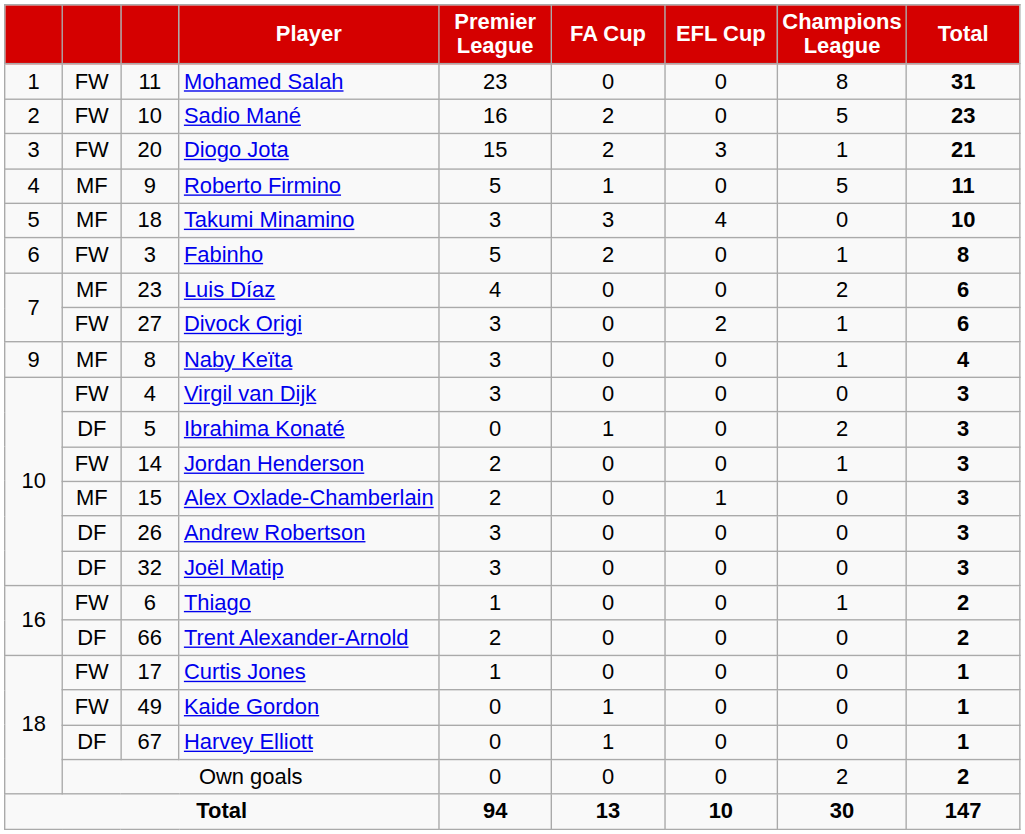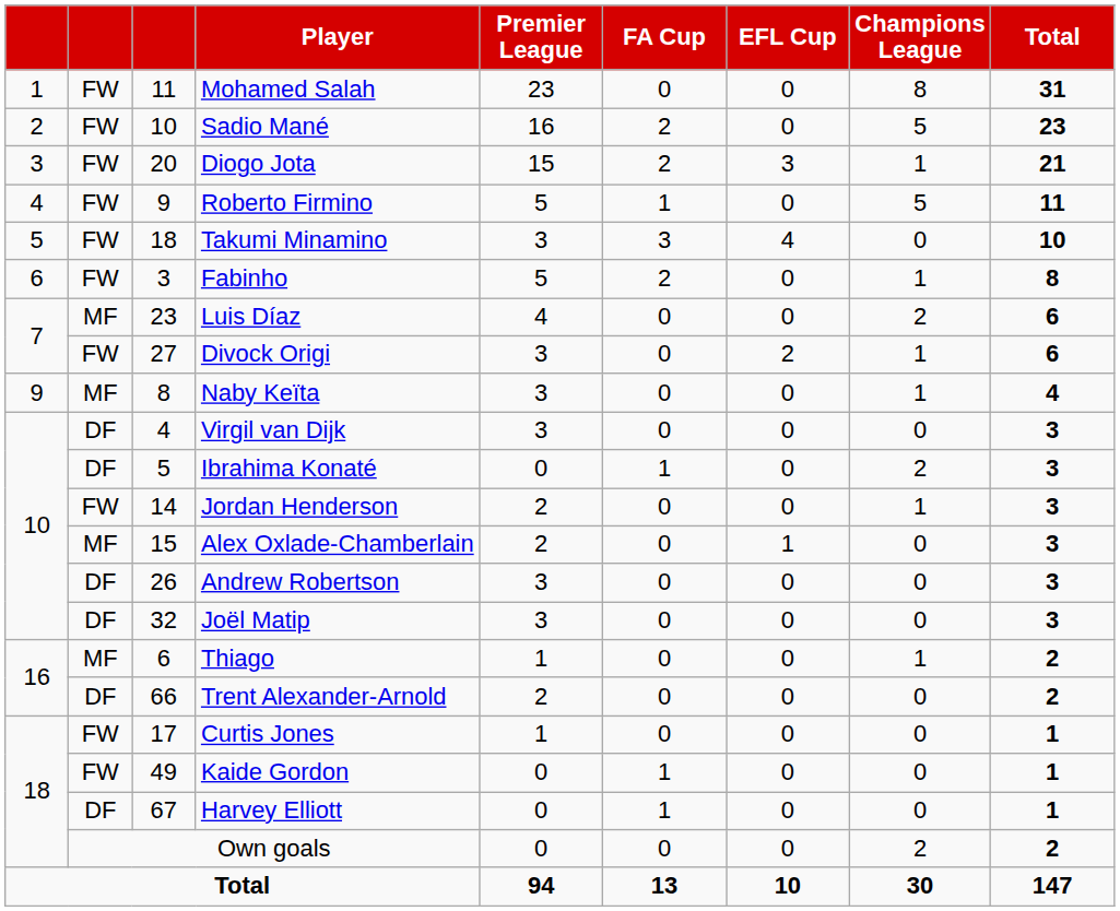 <table class="wikitable sortable" style="text-align:center">
 <tr>
 <th style="background:#d50000; color:white; width:35px;"></th>
 <th style="background:#d50000; color:white; width:35px;"></th>
 <th style="background:#d50000; color:white; width:35px;"></th>
 <th style="background:#d50000; color:white;">Player</th>
 <th style="background:#d50000; color:white; width:75px;">Premier League</th>
 <th style="background:#d50000; color:white; width:75px;">FA Cup</th>
 <th style="background:#d50000; color:white; width:75px;">EFL Cup</th>
 <th style="background:#d50000; color:white; width:75px;">Champions League</th>
 <th style="background:#d50000; color:white; width:75px;"><strong>Total</strong></th>
 </tr>
 <tr>
 <td>1</td>
 <td>FW</td>
 <td>11</td>
 <td style="text-align:left;"> <a href='#'>Mohamed Salah</a></td>
 <td>23</td>
 <td>0</td>
 <td>0</td>
 <td>8</td>
 <td><strong>31</strong></td>
 </tr>
 <tr>
 <td>2</td>
 <td>FW</td>
 <td>10</td>
 <td style="text-align:left;"> <a href='#'>Sadio Mané</a></td>
 <td>16</td>
 <td>2</td>
 <td>0</td>
 <td>5</td>
 <td><strong>23</strong></td>
 </tr>
 <tr>
 <td>3</td>
 <td>FW</td>
 <td>20</td>
 <td style="text-align:left;"> <a href='#'>Diogo Jota</a></td>
 <td>15</td>
 <td>2</td>
 <td>3</td>
 <td>1</td>
 <td><strong>21</strong></td>
 </tr>
 <tr>
 <td>4</td>
-<td>MF</td>
+<td>FW</td>
 <td>9</td>
 <td style="text-align:left;"> <a href='#'>Roberto Firmino</a></td>
 <td>5</td>
 <td>1</td>
 <td>0</td>
 <td>5</td>
 <td><strong>11</strong></td>
 </tr>
 <tr>
 <td>5</td>
-<td>MF</td>
+<td>FW</td>
 <td>18</td>
 <td style="text-align:left;"> <a href='#'>Takumi Minamino</a></td>
 <td>3</td>
 <td>3</td>
 <td>4</td>
 <td>0</td>
 <td><strong>10</strong></td>
 </tr>
 <tr>
 <td>6</td>
 <td>FW</td>
 <td>3</td>
 <td style="text-align:left;"> <a href='#'>Fabinho</a></td>
 <td>5</td>
 <td>2</td>
 <td>0</td>
 <td>1</td>
 <td><strong>8</strong></td>
 </tr>
 <tr>
 <td rowspan=2>7</td>
 <td>MF</td>
 <td>23</td>
 <td style="text-align:left;"> <a href='#'>Luis Díaz</a></td>
 <td>4</td>
 <td>0</td>
 <td>0</td>
 <td>2</td>
 <td><strong>6</strong></td>
 </tr>
 <tr>
 <td>FW</td>
 <td>27</td>
 <td style="text-align:left;"> <a href='#'>Divock Origi</a></td>
 <td>3</td>
 <td>0</td>
 <td>2</td>
 <td>1</td>
 <td><strong>6</strong></td>
 </tr>
 <tr>
 <td>9</td>
 <td>MF</td>
 <td>8</td>
 <td style="text-align:left;"> <a href='#'>Naby Keïta</a></td>
 <td>3</td>
 <td>0</td>
 <td>0</td>
 <td>1</td>
 <td><strong>4</strong></td>
 </tr>
 <tr>
 <td rowspan=6>10</td>
-<td>FW</td>
+<td>DF</td>
 <td>4</td>
 <td style="text-align:left;"> <a href='#'>Virgil van Dijk</a></td>
 <td>3</td>
 <td>0</td>
 <td>0</td>
 <td>0</td>
 <td><strong>3</strong></td>
 </tr>
 <tr>
 <td>DF</td>
 <td>5</td>
 <td style="text-align:left;"> <a href='#'>Ibrahima Konaté</a></td>
 <td>0</td>
 <td>1</td>
 <td>0</td>
 <td>2</td>
 <td><strong>3</strong></td>
 </tr>
 <tr>
 <td>FW</td>
 <td>14</td>
 <td style="text-align:left;"> <a href='#'>Jordan Henderson</a></td>
 <td>2</td>
 <td>0</td>
 <td>0</td>
 <td>1</td>
 <td><strong>3</strong></td>
 </tr>
 <tr>
 <td>MF</td>
 <td>15</td>
 <td style="text-align:left;"> <a href='#'>Alex Oxlade-Chamberlain</a></td>
 <td>2</td>
 <td>0</td>
 <td>1</td>
 <td>0</td>
 <td><strong>3</strong></td>
 </tr>
 <tr>
 <td>DF</td>
 <td>26</td>
 <td style="text-align:left;"> <a href='#'>Andrew Robertson</a></td>
 <td>3</td>
 <td>0</td>
 <td>0</td>
 <td>0</td>
 <td><strong>3</strong></td>
 </tr>
 <tr>
 <td>DF</td>
 <td>32</td>
 <td style="text-align:left;"> <a href='#'>Joël Matip</a></td>
 <td>3</td>
 <td>0</td>
 <td>0</td>
 <td>0</td>
 <td><strong>3</strong></td>
 </tr>
 <tr>
 <td rowspan=2>16</td>
-<td>FW</td>
+<td>MF</td>
 <td>6</td>
 <td style="text-align:left;"> <a href='#'>Thiago</a></td>
 <td>1</td>
 <td>0</td>
 <td>0</td>
 <td>1</td>
 <td><strong>2</strong></td>
 </tr>
 <tr>
 <td>DF</td>
 <td>66</td>
 <td style="text-align:left;"> <a href='#'>Trent Alexander-Arnold</a></td>
 <td>2</td>
 <td>0</td>
 <td>0</td>
 <td>0</td>
 <td><strong>2</strong></td>
 </tr>
 <tr>
 <td rowspan=4>18</td>
 <td>FW</td>
 <td>17</td>
 <td style="text-align:left;"> <a href='#'>Curtis Jones</a></td>
 <td>1</td>
 <td>0</td>
 <td>0</td>
 <td>0</td>
 <td><strong>1</strong></td>
 </tr>
 <tr>
 <td>FW</td>
 <td>49</td>
 <td style="text-align:left;"> <a href='#'>Kaide Gordon</a></td>
 <td>0</td>
 <td>1</td>
 <td>0</td>
 <td>0</td>
 <td><strong>1</strong></td>
 </tr>
 <tr>
 <td>DF</td>
 <td>67</td>
 <td style="text-align:left;"> <a href='#'>Harvey Elliott</a></td>
 <td>0</td>
 <td>1</td>
 <td>0</td>
 <td>0</td>
 <td><strong>1</strong></td>
 </tr>
 <tr>
 <td colspan="3">Own goals</td>
 <td>0</td>
 <td>0</td>
 <td>0</td>
 <td>2</td>
 <td><strong>2</strong></td>
 </tr>
 <tr class="sortbottom">
 <td colspan="4"><strong>Total</strong></td>
 <td><strong>94</strong></td>
 <td><strong>13</strong></td>
 <td><strong>10</strong></td>
 <td><strong>30</strong></td>
 <td><strong>147</strong></td>
 </tr>
 </table>
